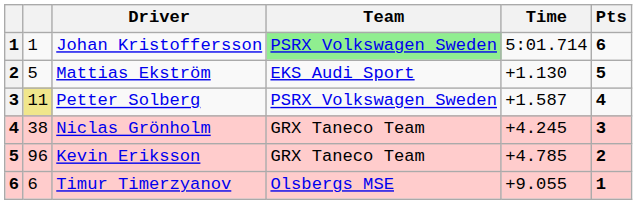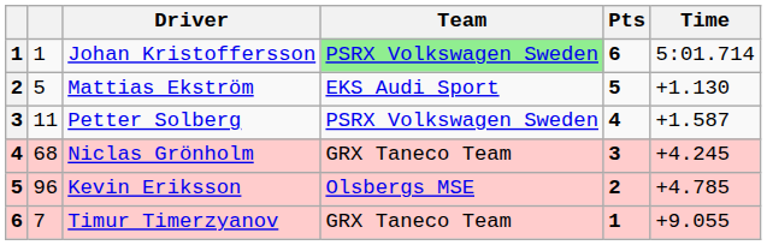 <table class="wikitable" style="font-size:95%">
 <tr>
 <th></th>
 <th></th>
 <th>Driver</th>
 <th>Team</th>
+<th>Pts</th>
 <th>Time</th>
-<th>Pts</th>
 </tr>
 <tr>
 <th>1</th>
 <td>1</td>
 <td> <a href='#'>Johan Kristoffersson</a></td>
 <td style="background: lightgreen;"><a href='#'>PSRX Volkswagen Sweden</a></td>
+<td><strong>6</strong></td>
 <td>5:01.714</td>
-<td><strong>6</strong></td>
 </tr>
 <tr>
 <th>2</th>
 <td>5</td>
 <td> <a href='#'>Mattias Ekström</a></td>
 <td><a href='#'>EKS Audi Sport</a></td>
+<td><strong>5</strong></td>
 <td>+1.130</td>
-<td><strong>5</strong></td>
 </tr>
 <tr>
 <th>3</th>
-<td style="background: khaki;">11</td>
+<td>11</td>
 <td> <a href='#'>Petter Solberg</a></td>
 <td><a href='#'>PSRX Volkswagen Sweden</a></td>
+<td><strong>4</strong></td>
 <td>+1.587</td>
-<td><strong>4</strong></td>
 </tr>
 <tr>
 <th style="background:#ffcccc;">4</th>
-<td style="background:#ffcccc;">38</td>
+<td style="background:#ffcccc;">68</td>
 <td style="background:#ffcccc;"> <a href='#'>Niclas Grönholm</a></td>
 <td style="background:#ffcccc;">GRX Taneco Team</td>
+<td style="background:#ffcccc;"><strong>3</strong></td>
 <td style="background:#ffcccc;">+4.245</td>
-<td style="background:#ffcccc;"><strong>3</strong></td>
 </tr>
 <tr>
 <th style="background:#ffcccc;">5</th>
 <td style="background:#ffcccc;">96</td>
 <td style="background:#ffcccc;"> <a href='#'>Kevin Eriksson</a></td>
-<td style="background:#ffcccc;">GRX Taneco Team</td>
+<td style="background:#ffcccc;"><a href='#'>Olsbergs MSE</a></td>
+<td style="background:#ffcccc;"><strong>2</strong></td>
 <td style="background:#ffcccc;">+4.785</td>
-<td style="background:#ffcccc;"><strong>2</strong></td>
 </tr>
 <tr>
 <th style="background:#ffcccc;">6</th>
-<td style="background:#ffcccc;">6</td>
+<td style="background:#ffcccc;">7</td>
 <td style="background:#ffcccc;"> <a href='#'>Timur Timerzyanov</a></td>
-<td style="background:#ffcccc;"><a href='#'>Olsbergs MSE</a></td>
+<td style="background:#ffcccc;">GRX Taneco Team</td>
+<td style="background:#ffcccc;"><strong>1</strong></td>
 <td style="background:#ffcccc;">+9.055</td>
-<td style="background:#ffcccc;"><strong>1</strong></td>
 </tr>
 </table>
